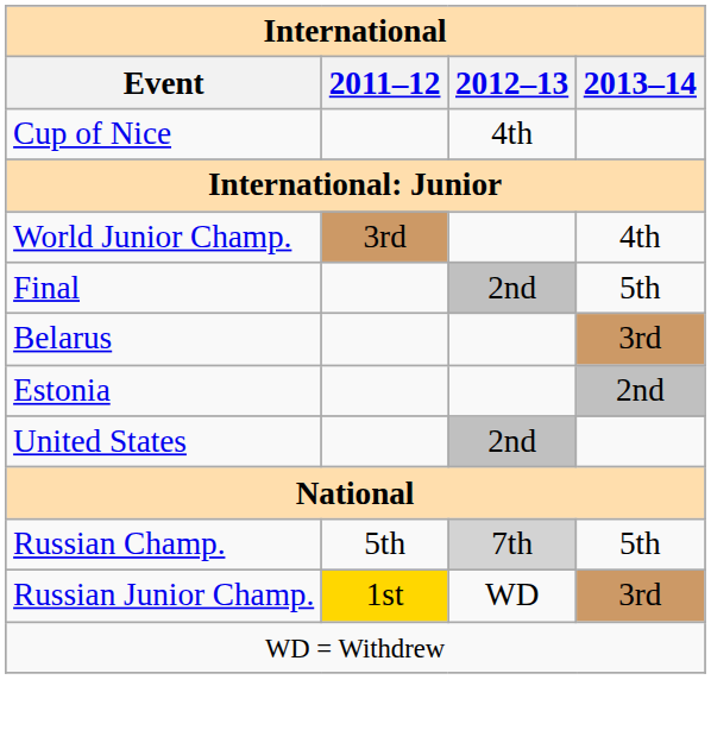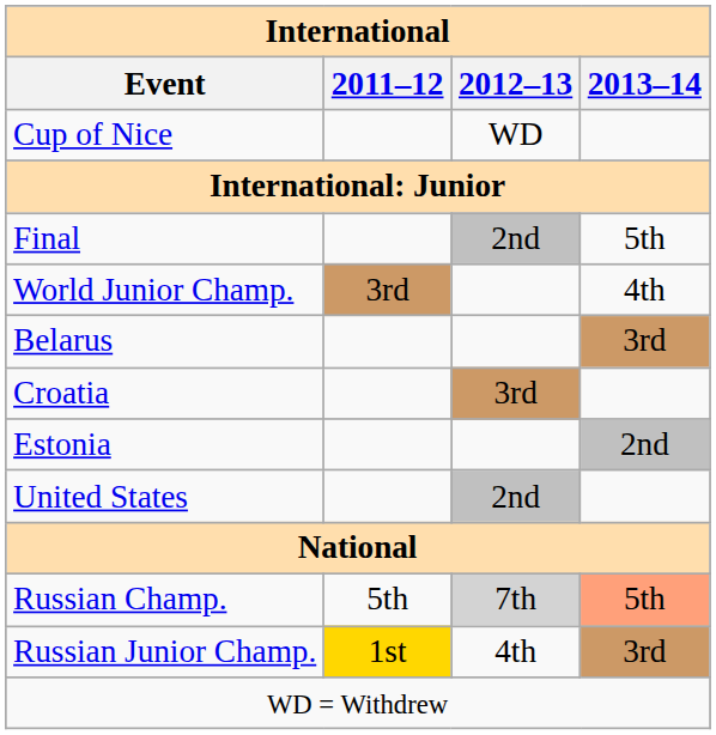 <table class="wikitable" style="text-align:center">
 <tr>
 <th style="background-color: #ffdead; " colspan=4 align=center>International</th>
 </tr>
 <tr>
 <th>Event</th>
 <th><a href='#'>2011–12</a></th>
 <th><a href='#'>2012–13</a></th>
 <th><a href='#'>2013–14</a></th>
 </tr>
 <tr>
 <td align=left><a href='#'>Cup of Nice</a></td>
 <td></td>
-<td>4th</td>
+<td>WD</td>
 <td></td>
 </tr>
 <tr>
 <th style="background-color: #ffdead; " colspan=4 align=center>International: Junior</th>
+</tr>
+<tr>
+<td align=left> <a href='#'>Final</a></td>
+<td></td>
+<td bgcolor=silver>2nd</td>
+<td>5th</td>
 </tr>
 <tr>
 <td align=left><a href='#'>World Junior Champ.</a></td>
 <td bgcolor=cc9966>3rd</td>
 <td></td>
 <td>4th</td>
 </tr>
 <tr>
-<td align=left> <a href='#'>Final</a></td>
-<td></td>
-<td bgcolor=silver>2nd</td>
-<td>5th</td>
-</tr>
-<tr>
 <td align=left> <a href='#'>Belarus</a></td>
 <td></td>
 <td></td>
 <td bgcolor=cc9966>3rd</td>
+</tr>
+<tr>
+<td align=left> <a href='#'>Croatia</a></td>
+<td></td>
+<td bgcolor=cc9966>3rd</td>
+<td></td>
 </tr>
 <tr>
 <td align=left> <a href='#'>Estonia</a></td>
 <td></td>
 <td></td>
 <td bgcolor=silver>2nd</td>
 </tr>
 <tr>
 <td align=left> <a href='#'>United States</a></td>
 <td></td>
 <td bgcolor=silver>2nd</td>
 <td></td>
 </tr>
 <tr>
 <th style="background-color: #ffdead; " colspan=4 align=center>National</th>
 </tr>
 <tr>
 <td align=left><a href='#'>Russian Champ.</a></td>
 <td>5th</td>
 <td style="background: lightgrey;">7th</td>
-<td>5th</td>
+<td style="background: lightsalmon;">5th</td>
 </tr>
 <tr>
 <td align=left><a href='#'>Russian Junior Champ.</a></td>
 <td bgcolor=gold>1st</td>
-<td>WD</td>
+<td>4th</td>
 <td bgcolor=cc9966>3rd</td>
 </tr>
 <tr>
 <td colspan=4 align=center><small> WD = Withdrew </small></td>
 </tr>
 </table>
